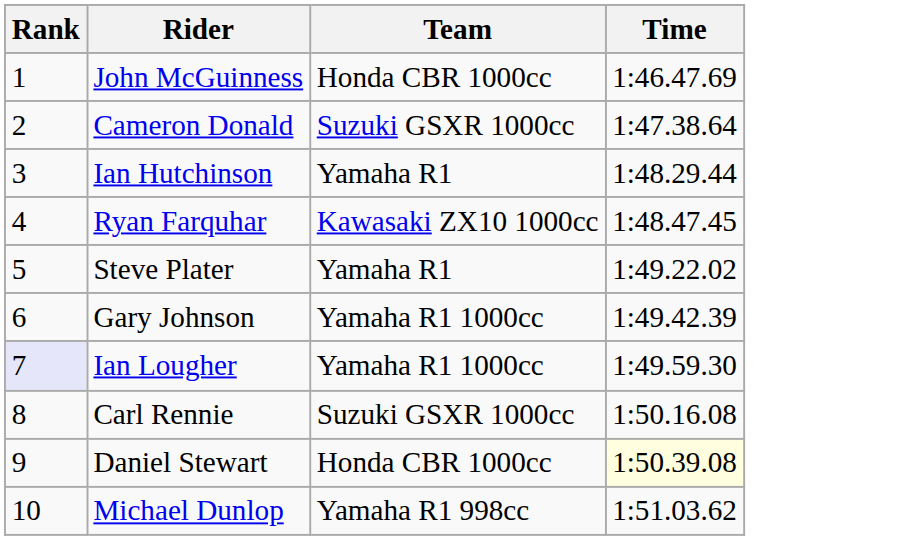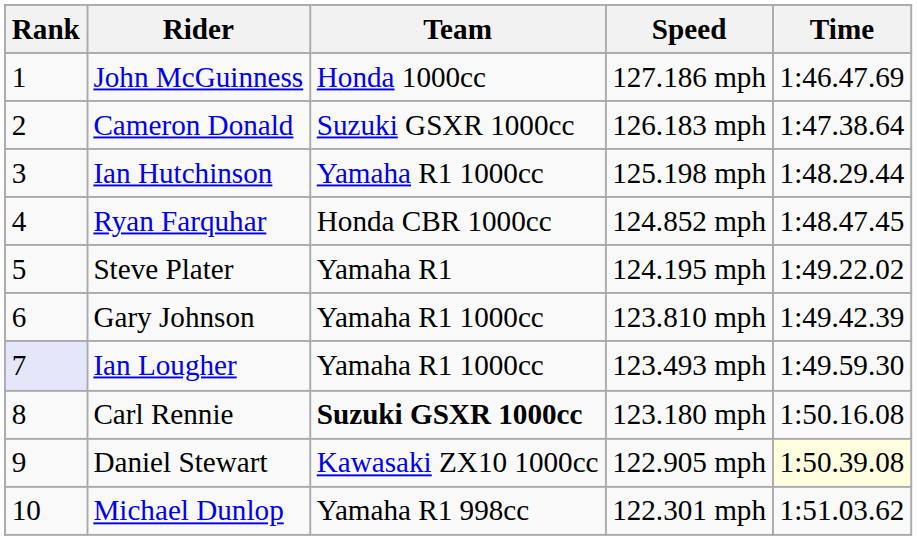 <table class="wikitable" style="font-size: 95%;">
 <tr style="background:#efefef;">
 <th>Rank</th>
 <th>Rider</th>
 <th>Team</th>
+<th>Speed</th>
 <th>Time</th>
 </tr>
 <tr>
 <td>1</td>
 <td> <a href='#'>John McGuinness</a></td>
-<td>Honda CBR 1000cc</td>
+<td><a href='#'>Honda</a> 1000cc</td>
+<td>127.186 mph</td>
 <td>1:46.47.69</td>
 </tr>
 <tr>
 <td>2</td>
 <td> <a href='#'>Cameron Donald</a></td>
 <td><a href='#'>Suzuki</a> GSXR 1000cc</td>
+<td>126.183 mph</td>
 <td>1:47.38.64</td>
 </tr>
 <tr>
 <td>3</td>
 <td> <a href='#'>Ian Hutchinson</a></td>
-<td>Yamaha R1</td>
+<td><a href='#'>Yamaha</a> R1 1000cc</td>
+<td>125.198 mph</td>
 <td>1:48.29.44</td>
 </tr>
 <tr>
 <td>4</td>
 <td> <a href='#'>Ryan Farquhar</a></td>
-<td><a href='#'>Kawasaki</a> ZX10 1000cc</td>
+<td>Honda CBR 1000cc</td>
+<td>124.852 mph</td>
 <td>1:48.47.45</td>
 </tr>
 <tr>
 <td>5</td>
 <td> Steve Plater</td>
 <td>Yamaha R1</td>
+<td>124.195 mph</td>
 <td>1:49.22.02</td>
 </tr>
 <tr>
 <td>6</td>
 <td> Gary Johnson</td>
 <td>Yamaha R1 1000cc</td>
+<td>123.810 mph</td>
 <td>1:49.42.39</td>
 </tr>
 <tr>
 <td style="background: lavender;">7</td>
 <td> <a href='#'>Ian Lougher</a></td>
 <td>Yamaha R1 1000cc</td>
+<td>123.493 mph</td>
 <td>1:49.59.30</td>
 </tr>
 <tr>
 <td>8</td>
 <td> Carl Rennie</td>
-<td>Suzuki GSXR 1000cc</td>
+<td><strong>Suzuki GSXR 1000cc</strong></td>
+<td>123.180 mph</td>
 <td>1:50.16.08</td>
 </tr>
 <tr>
 <td>9</td>
 <td> Daniel Stewart</td>
-<td>Honda CBR 1000cc</td>
+<td><a href='#'>Kawasaki</a> ZX10 1000cc</td>
+<td>122.905 mph</td>
 <td style="background: lightyellow;">1:50.39.08</td>
 </tr>
 <tr>
 <td>10</td>
 <td> <a href='#'>Michael Dunlop</a></td>
 <td>Yamaha R1 998cc</td>
+<td>122.301 mph</td>
 <td>1:51.03.62</td>
 </tr>
 </table>
